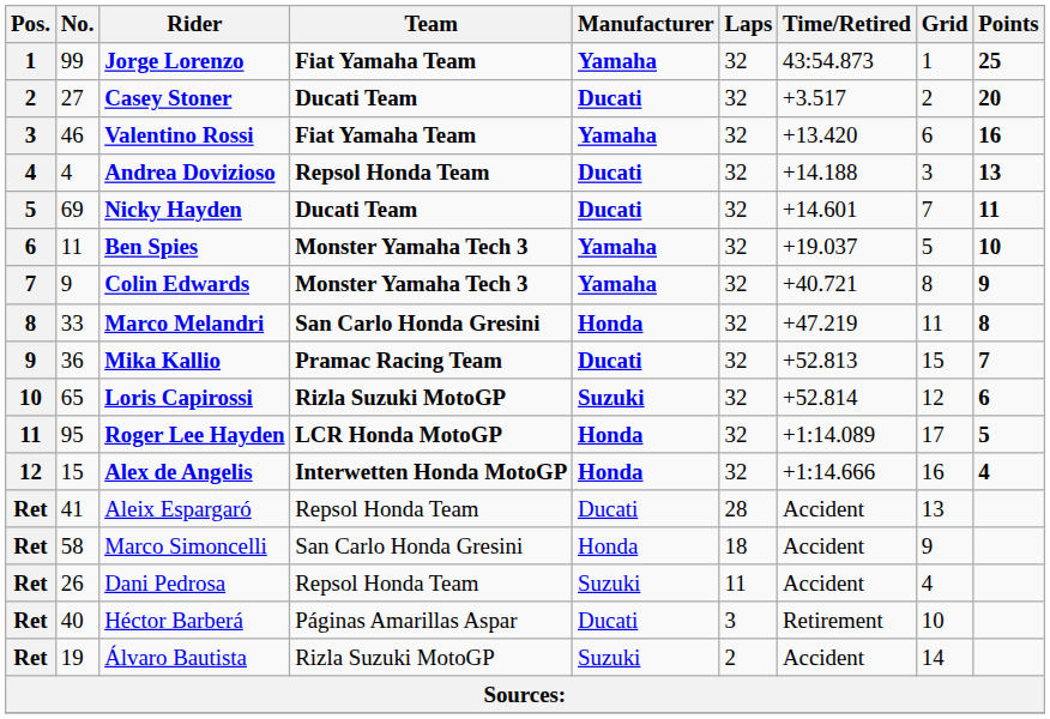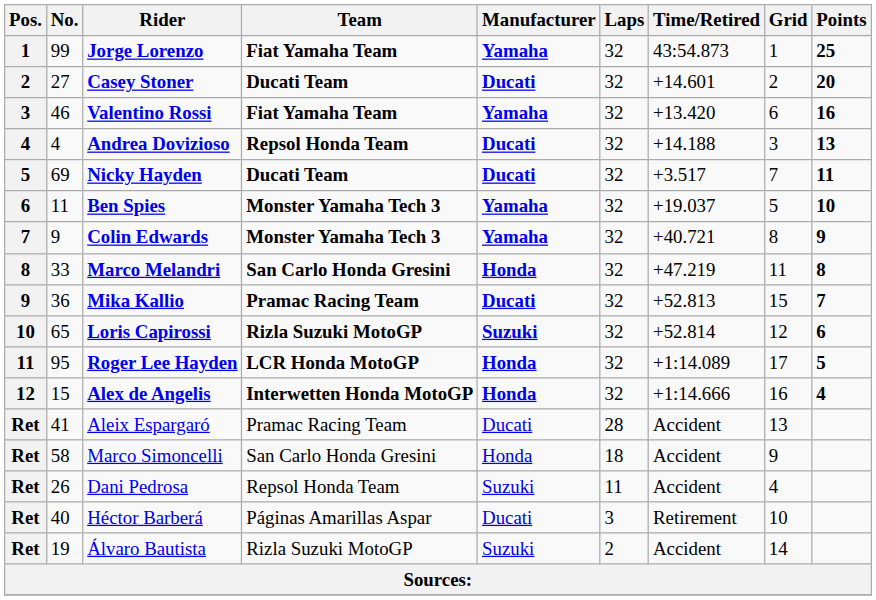 <table class="wikitable" style="font-size: 95%;">
 <tr>
 <th>Pos.</th>
 <th>No.</th>
 <th>Rider</th>
 <th>Team</th>
 <th>Manufacturer</th>
 <th>Laps</th>
 <th>Time/Retired</th>
 <th>Grid</th>
 <th>Points</th>
 </tr>
 <tr>
 <th>1</th>
 <td>99</td>
 <td> <strong><a href='#'>Jorge Lorenzo</a></strong></td>
 <td><strong>Fiat Yamaha Team</strong></td>
 <td><strong><a href='#'>Yamaha</a></strong></td>
 <td>32</td>
 <td>43:54.873</td>
 <td>1</td>
 <td><strong>25</strong></td>
 </tr>
 <tr>
 <th>2</th>
 <td>27</td>
 <td> <strong><a href='#'>Casey Stoner</a></strong></td>
 <td><strong>Ducati Team</strong></td>
 <td><strong><a href='#'>Ducati</a></strong></td>
 <td>32</td>
-<td>+3.517</td>
+<td>+14.601</td>
 <td>2</td>
 <td><strong>20</strong></td>
 </tr>
 <tr>
 <th>3</th>
 <td>46</td>
 <td> <strong><a href='#'>Valentino Rossi</a></strong></td>
 <td><strong>Fiat Yamaha Team</strong></td>
 <td><strong><a href='#'>Yamaha</a></strong></td>
 <td>32</td>
 <td>+13.420</td>
 <td>6</td>
 <td><strong>16</strong></td>
 </tr>
 <tr>
 <th>4</th>
 <td>4</td>
 <td> <strong><a href='#'>Andrea Dovizioso</a></strong></td>
 <td><strong>Repsol Honda Team</strong></td>
 <td><strong><a href='#'>Ducati</a></strong></td>
 <td>32</td>
 <td>+14.188</td>
 <td>3</td>
 <td><strong>13</strong></td>
 </tr>
 <tr>
 <th>5</th>
 <td>69</td>
 <td> <strong><a href='#'>Nicky Hayden</a></strong></td>
 <td><strong>Ducati Team</strong></td>
 <td><strong><a href='#'>Ducati</a></strong></td>
 <td>32</td>
-<td>+14.601</td>
+<td>+3.517</td>
 <td>7</td>
 <td><strong>11</strong></td>
 </tr>
 <tr>
 <th>6</th>
 <td>11</td>
 <td> <strong><a href='#'>Ben Spies</a></strong></td>
 <td><strong>Monster Yamaha Tech 3</strong></td>
 <td><strong><a href='#'>Yamaha</a></strong></td>
 <td>32</td>
 <td>+19.037</td>
 <td>5</td>
 <td><strong>10</strong></td>
 </tr>
 <tr>
 <th>7</th>
 <td>9</td>
 <td> <strong><a href='#'>Colin Edwards</a></strong></td>
 <td><strong>Monster Yamaha Tech 3</strong></td>
 <td><strong><a href='#'>Yamaha</a></strong></td>
 <td>32</td>
 <td>+40.721</td>
 <td>8</td>
 <td><strong>9</strong></td>
 </tr>
 <tr>
 <th>8</th>
 <td>33</td>
 <td> <strong><a href='#'>Marco Melandri</a></strong></td>
 <td><strong>San Carlo Honda Gresini</strong></td>
 <td><strong><a href='#'>Honda</a></strong></td>
 <td>32</td>
 <td>+47.219</td>
 <td>11</td>
 <td><strong>8</strong></td>
 </tr>
 <tr>
 <th>9</th>
 <td>36</td>
 <td> <strong><a href='#'>Mika Kallio</a></strong></td>
 <td><strong>Pramac Racing Team</strong></td>
 <td><strong><a href='#'>Ducati</a></strong></td>
 <td>32</td>
 <td>+52.813</td>
 <td>15</td>
 <td><strong>7</strong></td>
 </tr>
 <tr>
 <th>10</th>
 <td>65</td>
 <td> <strong><a href='#'>Loris Capirossi</a></strong></td>
 <td><strong>Rizla Suzuki MotoGP</strong></td>
 <td><strong><a href='#'>Suzuki</a></strong></td>
 <td>32</td>
 <td>+52.814</td>
 <td>12</td>
 <td><strong>6</strong></td>
 </tr>
 <tr>
 <th>11</th>
 <td>95</td>
 <td> <strong><a href='#'>Roger Lee Hayden</a></strong></td>
 <td><strong>LCR Honda MotoGP</strong></td>
 <td><strong><a href='#'>Honda</a></strong></td>
 <td>32</td>
 <td>+1:14.089</td>
 <td>17</td>
 <td><strong>5</strong></td>
 </tr>
 <tr>
 <th>12</th>
 <td>15</td>
 <td> <strong><a href='#'>Alex de Angelis</a></strong></td>
 <td><strong>Interwetten Honda MotoGP</strong></td>
 <td><strong><a href='#'>Honda</a></strong></td>
 <td>32</td>
 <td>+1:14.666</td>
 <td>16</td>
 <td><strong>4</strong></td>
 </tr>
 <tr>
 <th>Ret</th>
 <td>41</td>
 <td> <a href='#'>Aleix Espargaró</a></td>
-<td>Repsol Honda Team</td>
+<td>Pramac Racing Team</td>
 <td><a href='#'>Ducati</a></td>
 <td>28</td>
 <td>Accident</td>
 <td>13</td>
 <td></td>
 </tr>
 <tr>
 <th>Ret</th>
 <td>58</td>
 <td> <a href='#'>Marco Simoncelli</a></td>
 <td>San Carlo Honda Gresini</td>
 <td><a href='#'>Honda</a></td>
 <td>18</td>
 <td>Accident</td>
 <td>9</td>
 <td></td>
 </tr>
 <tr>
 <th>Ret</th>
 <td>26</td>
 <td> <a href='#'>Dani Pedrosa</a></td>
 <td>Repsol Honda Team</td>
 <td><a href='#'>Suzuki</a></td>
 <td>11</td>
 <td>Accident</td>
 <td>4</td>
 <td></td>
 </tr>
 <tr>
 <th>Ret</th>
 <td>40</td>
 <td> <a href='#'>Héctor Barberá</a></td>
 <td>Páginas Amarillas Aspar</td>
 <td><a href='#'>Ducati</a></td>
 <td>3</td>
 <td>Retirement</td>
 <td>10</td>
 <td></td>
 </tr>
 <tr>
 <th>Ret</th>
 <td>19</td>
 <td> <a href='#'>Álvaro Bautista</a></td>
 <td>Rizla Suzuki MotoGP</td>
 <td><a href='#'>Suzuki</a></td>
 <td>2</td>
 <td>Accident</td>
 <td>14</td>
 <td></td>
 </tr>
 <tr>
 <th colspan=9>Sources:</th>
 </tr>
 <tr>
 </tr>
 </table>
